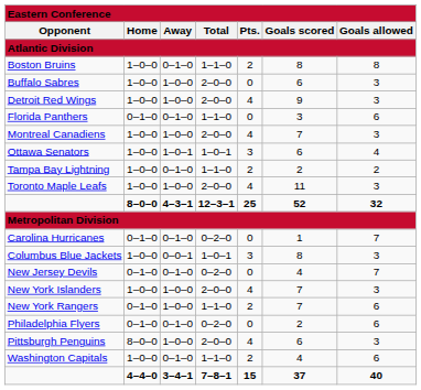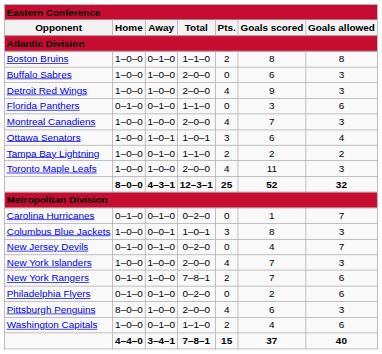 <table class="wikitable" style="font-size: 85%; text-align: center">
 <tr>
 <td colspan="7" style="text-align:left; background:#c60c30"><span> <strong>Eastern Conference</strong> </span></td>
 </tr>
 <tr>
 <th>Opponent</th>
 <th>Home</th>
 <th>Away</th>
 <th>Total</th>
 <th>Pts.</th>
 <th>Goals scored</th>
 <th>Goals allowed</th>
 </tr>
 <tr>
 <td colspan="7" style="text-align:left; background:#c60c30"><span> <strong>Atlantic Division</strong> </span></td>
 </tr>
 <tr>
 <td style="text-align:left"><a href='#'>Boston Bruins</a></td>
 <td>1–0–0</td>
 <td>0–1–0</td>
 <td>1–1–0</td>
 <td>2</td>
 <td>8</td>
 <td>8</td>
 </tr>
 <tr>
 <td style="text-align:left"><a href='#'>Buffalo Sabres</a></td>
 <td>1–0–0</td>
 <td>1–0–0</td>
 <td>2–0–0</td>
 <td>0</td>
 <td>6</td>
 <td>3</td>
 </tr>
 <tr>
 <td style="text-align:left"><a href='#'>Detroit Red Wings</a></td>
 <td>1–0–0</td>
 <td>1–0–0</td>
 <td>2–0–0</td>
 <td>4</td>
 <td>9</td>
 <td>3</td>
 </tr>
 <tr>
 <td style="text-align:left"><a href='#'>Florida Panthers</a></td>
 <td>0–1–0</td>
 <td>0–1–0</td>
 <td>1–1–0</td>
 <td>0</td>
 <td>3</td>
 <td>6</td>
 </tr>
 <tr>
 <td style="text-align:left"><a href='#'>Montreal Canadiens</a></td>
 <td>1–0–0</td>
 <td>1–0–0</td>
 <td>2–0–0</td>
 <td>4</td>
 <td>7</td>
 <td>3</td>
 </tr>
 <tr>
 <td style="text-align:left"><a href='#'>Ottawa Senators</a></td>
 <td>1–0–0</td>
 <td>1–0–1</td>
 <td>1–0–1</td>
 <td>3</td>
 <td>6</td>
 <td>4</td>
 </tr>
 <tr>
 <td style="text-align:left"><a href='#'>Tampa Bay Lightning</a></td>
 <td>1–0–0</td>
 <td>0–1–0</td>
 <td>1–1–0</td>
 <td>2</td>
 <td>2</td>
 <td>2</td>
 </tr>
 <tr>
 <td style="text-align:left"><a href='#'>Toronto Maple Leafs</a></td>
 <td>1–0–0</td>
 <td>1–0–0</td>
 <td>2–0–0</td>
 <td>4</td>
 <td>11</td>
 <td>3</td>
 </tr>
 <tr style="font-weight:bold">
 <td></td>
 <td>8–0–0</td>
 <td>4–3–1</td>
 <td>12–3–1</td>
 <td>25</td>
 <td>52</td>
 <td>32</td>
 </tr>
 <tr>
 <td colspan="7" style="text-align:left; background:#c60c30"><span> <strong>Metropolitan Division</strong> </span></td>
 </tr>
 <tr>
 <td style="text-align:left"><a href='#'>Carolina Hurricanes</a></td>
 <td>0–1–0</td>
 <td>0–1–0</td>
 <td>0–2–0</td>
 <td>0</td>
 <td>1</td>
 <td>7</td>
 </tr>
 <tr>
 <td style="text-align:left"><a href='#'>Columbus Blue Jackets</a></td>
 <td>1–0–0</td>
 <td>0–0–1</td>
 <td>1–0–1</td>
 <td>3</td>
 <td>8</td>
 <td>3</td>
 </tr>
 <tr>
 <td style="text-align:left"><a href='#'>New Jersey Devils</a></td>
 <td>0–1–0</td>
 <td>0–1–0</td>
 <td>0–2–0</td>
 <td>0</td>
 <td>4</td>
 <td>7</td>
 </tr>
 <tr>
 <td style="text-align:left"><a href='#'>New York Islanders</a></td>
 <td>1–0–0</td>
 <td>1–0–0</td>
 <td>2–0–0</td>
 <td>4</td>
 <td>7</td>
 <td>3</td>
 </tr>
 <tr>
 <td style="text-align:left"><a href='#'>New York Rangers</a></td>
 <td>0–1–0</td>
 <td>1–0–0</td>
-<td>1–1–0</td>
+<td>7–8–1</td>
 <td>2</td>
 <td>7</td>
 <td>6</td>
 </tr>
 <tr>
 <td style="text-align:left"><a href='#'>Philadelphia Flyers</a></td>
 <td>0–1–0</td>
 <td>0–1–0</td>
 <td>0–2–0</td>
 <td>0</td>
 <td>2</td>
 <td>6</td>
 </tr>
 <tr>
 <td style="text-align:left"><a href='#'>Pittsburgh Penguins</a></td>
 <td>8–0–0</td>
 <td>1–0–0</td>
 <td>2–0–0</td>
 <td>4</td>
 <td>6</td>
 <td>3</td>
 </tr>
 <tr>
 <td style="text-align:left"><a href='#'>Washington Capitals</a></td>
 <td>1–0–0</td>
 <td>0–1–0</td>
 <td>1–1–0</td>
 <td>2</td>
 <td>4</td>
 <td>6</td>
 </tr>
 <tr style="font-weight:bold">
 <td></td>
 <td>4–4–0</td>
 <td>3–4–1</td>
 <td>7–8–1</td>
 <td>15</td>
 <td>37</td>
 <td>40</td>
 </tr>
 </table>
